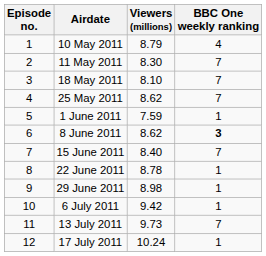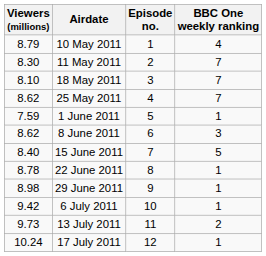 <table class="wikitable" style="text-align:center;">
 <tr>
+<th>Viewers<br><small>(millions)</small></th>
+<th>Airdate</th>
 <th>Episode<br>no.</th>
-<th>Airdate</th>
-<th>Viewers<br><small>(millions)</small></th>
 <th>BBC One<br>weekly ranking</th>
 </tr>
 <tr>
+<td>8.79</td>
+<td>10 May 2011</td>
 <td>1</td>
-<td>10 May 2011</td>
-<td>8.79</td>
 <td>4</td>
 </tr>
 <tr>
+<td>8.30</td>
+<td>11 May 2011</td>
 <td>2</td>
-<td>11 May 2011</td>
-<td>8.30</td>
 <td>7</td>
 </tr>
 <tr>
+<td>8.10</td>
+<td>18 May 2011</td>
 <td>3</td>
-<td>18 May 2011</td>
-<td>8.10</td>
 <td>7</td>
 </tr>
 <tr>
+<td>8.62</td>
+<td>25 May 2011</td>
 <td>4</td>
-<td>25 May 2011</td>
-<td>8.62</td>
 <td>7</td>
 </tr>
 <tr>
+<td>7.59</td>
+<td>1 June 2011</td>
 <td>5</td>
-<td>1 June 2011</td>
-<td>7.59</td>
 <td>1</td>
 </tr>
 <tr>
+<td>8.62</td>
+<td>8 June 2011</td>
 <td>6</td>
-<td>8 June 2011</td>
-<td>8.62</td>
-<td><strong>3</strong></td>
+<td>3</td>
 </tr>
 <tr>
+<td>8.40</td>
+<td>15 June 2011</td>
 <td>7</td>
-<td>15 June 2011</td>
-<td>8.40</td>
-<td>7</td>
+<td>5</td>
 </tr>
 <tr>
+<td>8.78</td>
+<td>22 June 2011</td>
 <td>8</td>
-<td>22 June 2011</td>
-<td>8.78</td>
 <td>1</td>
 </tr>
 <tr>
+<td>8.98</td>
+<td>29 June 2011</td>
 <td>9</td>
-<td>29 June 2011</td>
-<td>8.98</td>
 <td>1</td>
 </tr>
 <tr>
+<td>9.42</td>
+<td>6 July 2011</td>
 <td>10</td>
-<td>6 July 2011</td>
-<td>9.42</td>
 <td>1</td>
 </tr>
 <tr>
+<td>9.73</td>
+<td>13 July 2011</td>
 <td>11</td>
-<td>13 July 2011</td>
-<td>9.73</td>
-<td>7</td>
+<td>2</td>
 </tr>
 <tr>
+<td>10.24</td>
+<td>17 July 2011</td>
 <td>12</td>
-<td>17 July 2011</td>
-<td>10.24</td>
 <td>1</td>
 </tr>
 </table>
